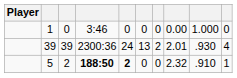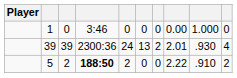 <table class="wikitable sortable" style="text-align:center;">
 <tr>
 <th>Player</th>
 <th></th>
 <th></th>
 <th></th>
 <th></th>
 <th></th>
 <th></th>
 <th></th>
 <th></th>
 <th></th>
 </tr>
 <tr>
 <td style=white-space:nowrap></td>
 <td>1</td>
 <td>0</td>
 <td>3:46</td>
 <td>0</td>
 <td>0</td>
 <td>0</td>
 <td>0.00</td>
 <td>1.000</td>
 <td>0</td>
 </tr>
 <tr>
 <td style=white-space:nowrap></td>
 <td>39</td>
 <td>39</td>
 <td>2300:36</td>
 <td>24</td>
 <td>13</td>
 <td>2</td>
 <td>2.01</td>
 <td>.930</td>
 <td>4</td>
 </tr>
 <tr>
 <td style=white-space:nowrap></td>
 <td>5</td>
 <td>2</td>
 <td><strong>188:50</strong></td>
-<td><strong>2</strong></td>
+<td>2</td>
 <td>0</td>
 <td>0</td>
-<td>2.32</td>
+<td>2.22</td>
 <td>.910</td>
-<td>1</td>
+<td>2</td>
 </tr>
 </table>
